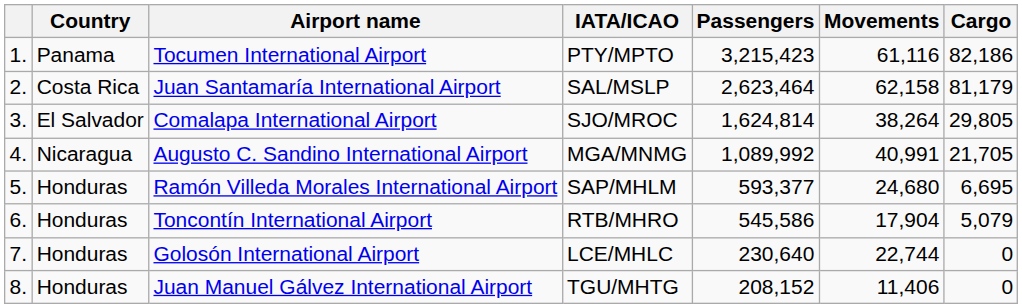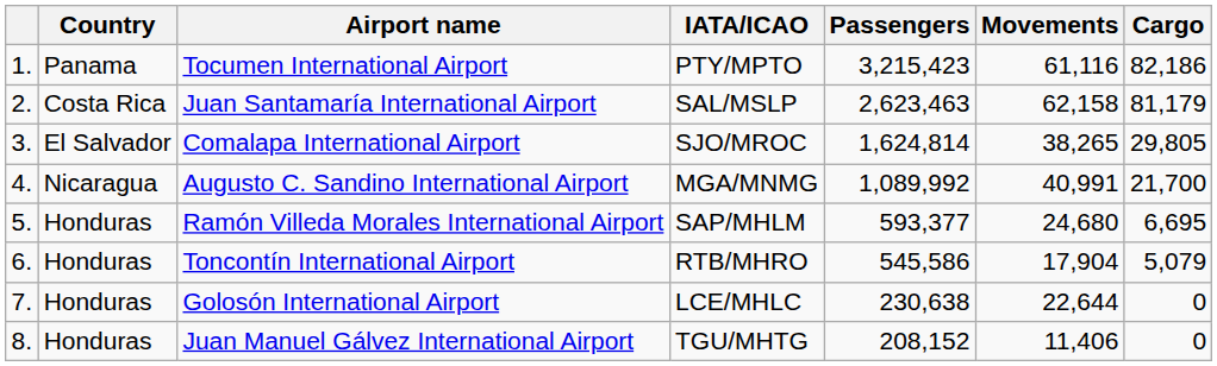 <table class="wikitable sortable">
 <tr>
 <th></th>
 <th>Country</th>
 <th>Airport name</th>
 <th>IATA/ICAO</th>
 <th>Passengers</th>
 <th>Movements</th>
 <th>Cargo</th>
 </tr>
 <tr>
 <td>1.</td>
 <td>Panama</td>
 <td><a href='#'>Tocumen International Airport</a></td>
 <td>PTY/MPTO</td>
 <td align=right>3,215,423</td>
 <td align=right>61,116</td>
 <td align=right>82,186</td>
 </tr>
 <tr>
 <td>2.</td>
 <td>Costa Rica</td>
 <td><a href='#'>Juan Santamaría International Airport</a></td>
 <td>SAL/MSLP</td>
-<td align=right>2,623,464</td>
+<td align=right>2,623,463</td>
 <td align=right>62,158</td>
 <td align=right>81,179</td>
 </tr>
 <tr>
 <td>3.</td>
 <td>El Salvador</td>
 <td><a href='#'>Comalapa International Airport</a></td>
 <td>SJO/MROC</td>
 <td align=right>1,624,814</td>
-<td align=right>38,264</td>
+<td align=right>38,265</td>
 <td align=right>29,805</td>
 </tr>
 <tr>
 <td>4.</td>
 <td>Nicaragua</td>
 <td><a href='#'>Augusto C. Sandino International Airport</a></td>
 <td>MGA/MNMG</td>
 <td align=right>1,089,992</td>
 <td align=right>40,991</td>
-<td align=right>21,705</td>
+<td align=right>21,700</td>
 </tr>
 <tr>
 <td>5.</td>
 <td>Honduras</td>
 <td><a href='#'>Ramón Villeda Morales International Airport</a></td>
 <td>SAP/MHLM</td>
 <td align=right>593,377</td>
 <td align=right>24,680</td>
 <td align=right>6,695</td>
 </tr>
 <tr>
 <td>6.</td>
 <td>Honduras</td>
 <td><a href='#'>Toncontín International Airport</a></td>
 <td>RTB/MHRO</td>
 <td align=right>545,586</td>
 <td align=right>17,904</td>
 <td align=right>5,079</td>
 </tr>
 <tr>
 <td>7.</td>
 <td>Honduras</td>
 <td><a href='#'>Golosón International Airport</a></td>
 <td>LCE/MHLC</td>
-<td align=right>230,640</td>
-<td align=right>22,744</td>
+<td align=right>230,638</td>
+<td align=right>22,644</td>
 <td align=right>0</td>
 </tr>
 <tr>
 <td>8.</td>
 <td>Honduras</td>
 <td><a href='#'>Juan Manuel Gálvez International Airport</a></td>
 <td>TGU/MHTG</td>
 <td align=right>208,152</td>
 <td align=right>11,406</td>
 <td align=right>0</td>
 </tr>
 </table>
